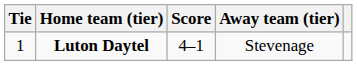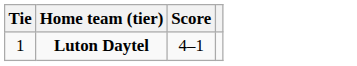 <table class="wikitable" style="text-align:center; font-size:85%">
 <tr>
 <th>Tie</th>
 <th>Home team (tier)</th>
 <th>Score</th>
-<th>Away team (tier)</th>
 <th></th>
 </tr>
 <tr>
 <td align="center">1</td>
 <td><strong>Luton Daytel</strong></td>
 <td align="center">4–1</td>
-<td>Stevenage</td>
 <td></td>
 </tr>
 </table>
